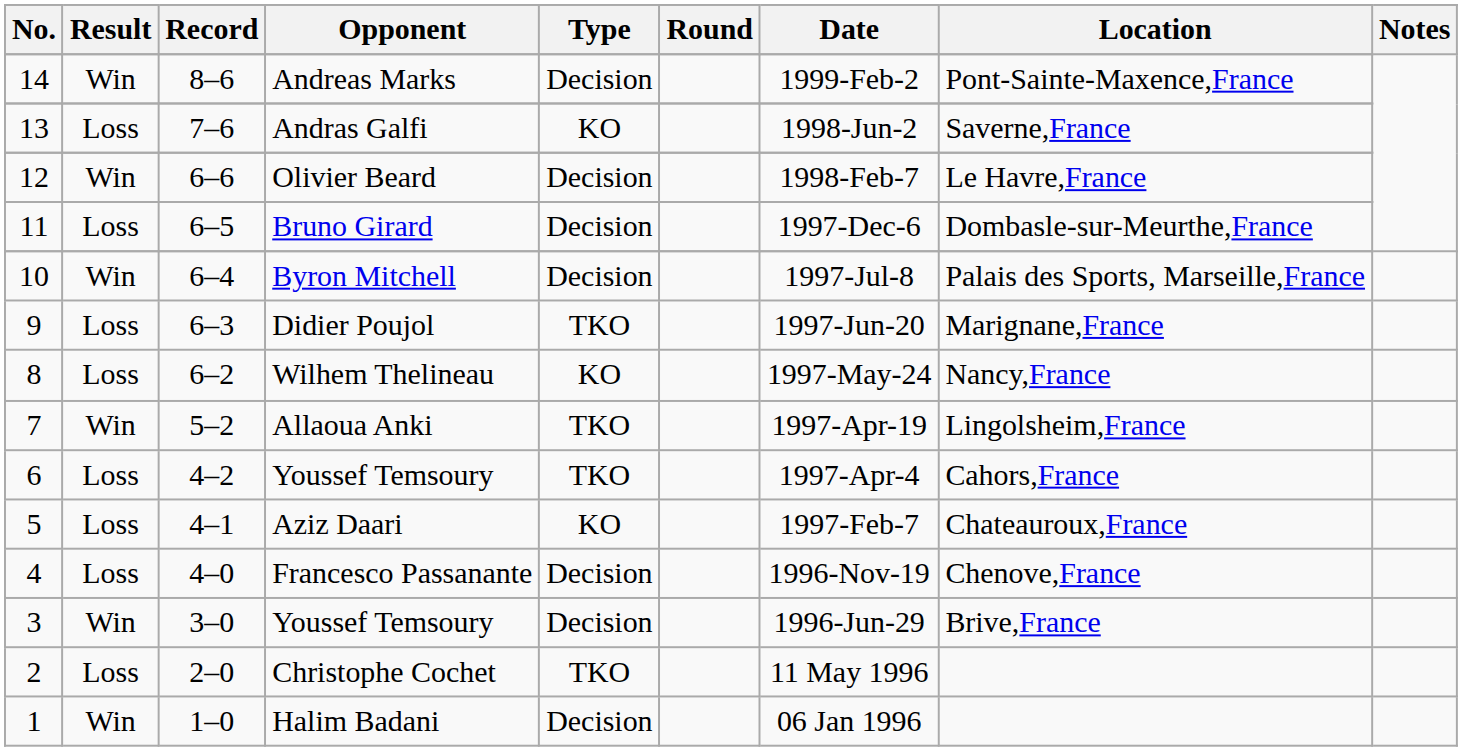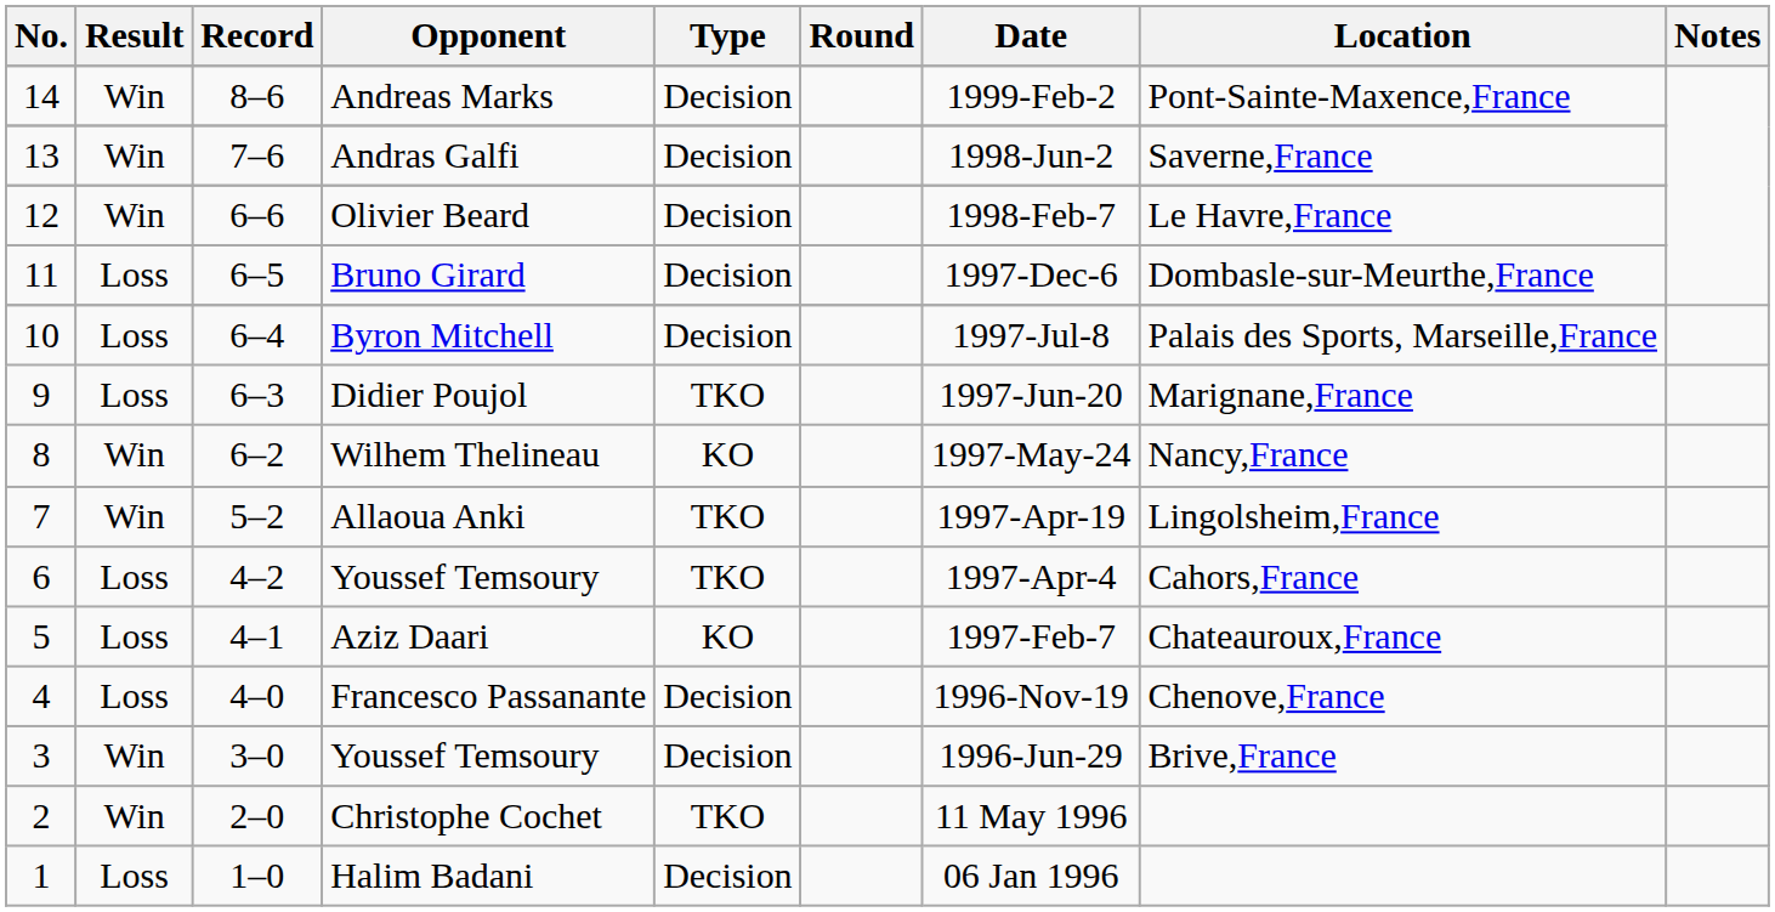 <table class="wikitable" style="text-align:center; font-size:95%">
 <tr>
 <th>No.</th>
 <th>Result</th>
 <th>Record</th>
 <th>Opponent</th>
 <th>Type</th>
 <th>Round</th>
 <th>Date</th>
 <th>Location</th>
 <th>Notes</th>
 </tr>
 <tr>
 </tr>
 <tr align=center>
 <td>14</td>
 <td>Win</td>
 <td>8–6</td>
 <td align=left>Andreas Marks</td>
 <td>Decision</td>
 <td></td>
 <td>1999-Feb-2</td>
 <td align=left>Pont-Sainte-Maxence,<a href='#'>France</a></td>
 </tr>
 <tr align=center|>
 </tr>
 <tr align=center>
 <td>13</td>
-<td>Loss</td>
+<td>Win</td>
 <td>7–6</td>
 <td align=left>Andras Galfi</td>
-<td>KO</td>
+<td>Decision</td>
 <td></td>
 <td>1998-Jun-2</td>
 <td align=left>Saverne,<a href='#'>France</a></td>
 </tr>
 <tr align=center|>
 </tr>
 <tr align=center>
 <td>12</td>
 <td>Win</td>
 <td>6–6</td>
 <td align=left>Olivier Beard</td>
 <td>Decision</td>
 <td></td>
 <td>1998-Feb-7</td>
 <td align=left>Le Havre,<a href='#'>France</a></td>
 </tr>
 <tr align=center|>
 </tr>
 <tr align=center>
 <td>11</td>
 <td>Loss</td>
 <td>6–5</td>
 <td align=left><a href='#'>Bruno Girard</a></td>
 <td>Decision</td>
 <td></td>
 <td>1997-Dec-6</td>
 <td align=left> Dombasle-sur-Meurthe,<a href='#'>France</a></td>
 </tr>
 <tr align=center|>
 </tr>
 <tr align=center>
 <td>10</td>
-<td>Win</td>
+<td>Loss</td>
 <td>6–4</td>
 <td align=left><a href='#'>Byron Mitchell</a></td>
 <td>Decision</td>
 <td></td>
 <td>1997-Jul-8</td>
 <td align=left> Palais des Sports, Marseille,<a href='#'>France</a></td>
 <td align=center></td>
 </tr>
 <tr align=center>
 <td>9</td>
 <td>Loss</td>
 <td>6–3</td>
 <td align=left>Didier Poujol</td>
 <td>TKO</td>
 <td></td>
 <td>1997-Jun-20</td>
 <td align=left> Marignane,<a href='#'>France</a></td>
 <td align=center></td>
 </tr>
 <tr align=center>
 <td>8</td>
-<td>Loss</td>
+<td>Win</td>
 <td>6–2</td>
 <td align=left>Wilhem Thelineau</td>
 <td>KO</td>
 <td></td>
 <td>1997-May-24</td>
 <td align=left> Nancy,<a href='#'>France</a></td>
 <td align=center></td>
 </tr>
 <tr align=center>
 <td>7</td>
 <td>Win</td>
 <td>5–2</td>
 <td align=left>Allaoua Anki</td>
 <td>TKO</td>
 <td></td>
 <td>1997-Apr-19</td>
 <td align=left> Lingolsheim,<a href='#'>France</a></td>
 <td align=center></td>
 </tr>
 <tr align=center>
 <td>6</td>
 <td>Loss</td>
 <td>4–2</td>
 <td align=left> Youssef Temsoury</td>
 <td>TKO</td>
 <td></td>
 <td>1997-Apr-4</td>
 <td align=left> Cahors,<a href='#'>France</a></td>
 <td align=center></td>
 </tr>
 <tr align=center>
 <td>5</td>
 <td>Loss</td>
 <td>4–1</td>
 <td align=left> Aziz Daari</td>
 <td>KO</td>
 <td></td>
 <td>1997-Feb-7</td>
 <td align=left> Chateauroux,<a href='#'>France</a></td>
 <td align=center></td>
 </tr>
 <tr align=center>
 <td>4</td>
 <td>Loss</td>
 <td>4–0</td>
 <td align=left> Francesco Passanante</td>
 <td>Decision</td>
 <td></td>
 <td>1996-Nov-19</td>
 <td align=left> Chenove,<a href='#'>France</a></td>
 <td align=center></td>
 </tr>
 <tr align=center>
 <td>3</td>
 <td>Win</td>
 <td>3–0</td>
 <td align=left> Youssef Temsoury</td>
 <td>Decision</td>
 <td></td>
 <td>1996-Jun-29</td>
 <td align=left> Brive,<a href='#'>France</a></td>
 <td align=center></td>
 </tr>
 <tr align=center>
 <td>2</td>
-<td>Loss</td>
+<td>Win</td>
 <td>2–0</td>
 <td align=left> 	Christophe Cochet</td>
 <td>TKO</td>
 <td></td>
 <td>11 May 1996</td>
 <td align=left></td>
 <td align=left></td>
 </tr>
 <tr align=center>
 <td>1</td>
-<td>Win</td>
+<td>Loss</td>
 <td>1–0</td>
 <td align=left> 	Halim Badani</td>
 <td>Decision</td>
 <td></td>
 <td>06 Jan 1996</td>
 <td align=left></td>
 <td></td>
 </tr>
 </table>
